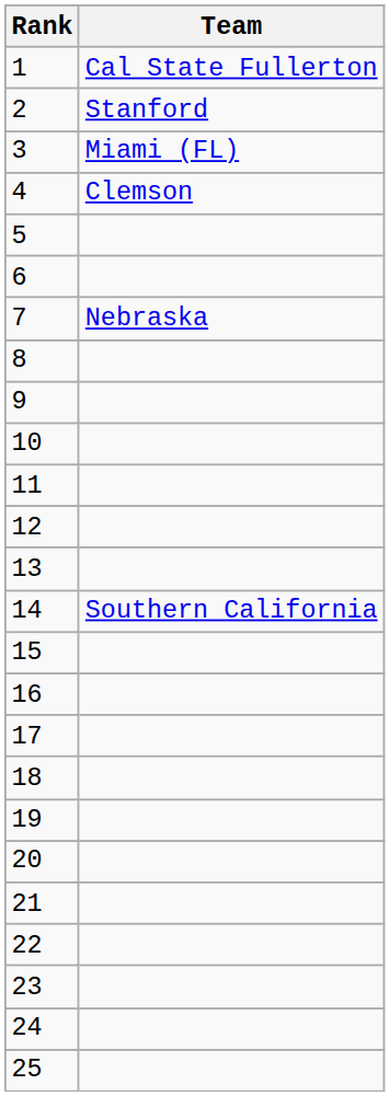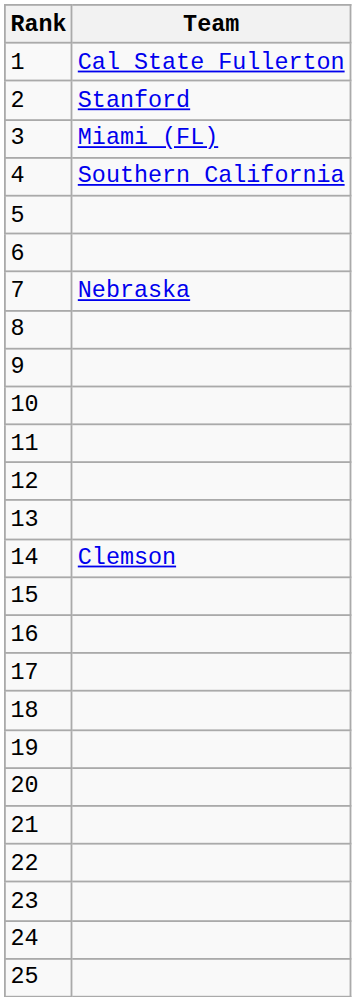 <table class=wikitable>
 <tr>
 <th>Rank</th>
 <th>Team</th>
 </tr>
 <tr>
 <td>1</td>
 <td><a href='#'>Cal State Fullerton</a></td>
 </tr>
 <tr>
 <td>2</td>
 <td><a href='#'>Stanford</a></td>
 </tr>
 <tr>
 <td>3</td>
 <td><a href='#'>Miami (FL)</a></td>
 </tr>
 <tr>
 <td>4</td>
-<td><a href='#'>Clemson</a></td>
+<td><a href='#'>Southern California</a></td>
 </tr>
 <tr>
 <td>5</td>
 <td></td>
 </tr>
 <tr>
 <td>6</td>
 <td></td>
 </tr>
 <tr>
 <td>7</td>
 <td><a href='#'>Nebraska</a></td>
 </tr>
 <tr>
 <td>8</td>
 <td></td>
 </tr>
 <tr>
 <td>9</td>
 <td></td>
 </tr>
 <tr>
 <td>10</td>
 <td></td>
 </tr>
 <tr>
 <td>11</td>
 <td></td>
 </tr>
 <tr>
 <td>12</td>
 <td></td>
 </tr>
 <tr>
 <td>13</td>
 <td></td>
 </tr>
 <tr>
 <td>14</td>
-<td><a href='#'>Southern California</a></td>
+<td><a href='#'>Clemson</a></td>
 </tr>
 <tr>
 <td>15</td>
 <td></td>
 </tr>
 <tr>
 <td>16</td>
 <td></td>
 </tr>
 <tr>
 <td>17</td>
 <td></td>
 </tr>
 <tr>
 <td>18</td>
 <td></td>
 </tr>
 <tr>
 <td>19</td>
 <td></td>
 </tr>
 <tr>
 <td>20</td>
 <td></td>
 </tr>
 <tr>
 <td>21</td>
 <td></td>
 </tr>
 <tr>
 <td>22</td>
 <td></td>
 </tr>
 <tr>
 <td>23</td>
 <td></td>
 </tr>
 <tr>
 <td>24</td>
 <td></td>
 </tr>
 <tr>
 <td>25</td>
 <td></td>
 </tr>
 </table>
